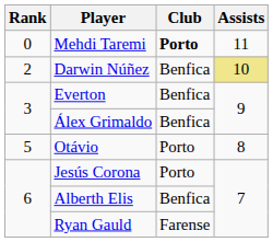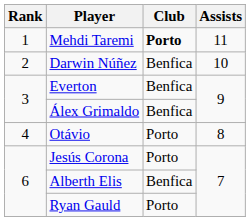 <table class="wikitable" style="text-align:center;">
 <tr>
 <th>Rank</th>
 <th>Player</th>
 <th>Club</th>
 <th>Assists</th>
 </tr>
 <tr>
-<td>0</td>
+<td>1</td>
 <td align="left"> <a href='#'>Mehdi Taremi</a></td>
 <td align="left"><strong>Porto</strong></td>
 <td>11</td>
 </tr>
 <tr>
 <td>2</td>
 <td align="left"> <a href='#'>Darwin Núñez</a></td>
 <td align="left">Benfica</td>
-<td style="background: khaki;">10</td>
+<td>10</td>
 </tr>
 <tr>
 <td rowspan=2>3</td>
 <td align="left"> <a href='#'>Everton</a></td>
 <td align="left">Benfica</td>
 <td rowspan=2>9</td>
 </tr>
 <tr>
 <td align="left"> <a href='#'>Álex Grimaldo</a></td>
 <td align="left">Benfica</td>
 </tr>
 <tr>
-<td>5</td>
+<td>4</td>
 <td align="left"> <a href='#'>Otávio</a></td>
 <td align="left">Porto</td>
 <td>8</td>
 </tr>
 <tr>
 <td rowspan=3>6</td>
 <td align="left"> <a href='#'>Jesús Corona</a></td>
 <td align="left">Porto</td>
 <td rowspan=3>7</td>
 </tr>
 <tr>
 <td align="left"> <a href='#'>Alberth Elis</a></td>
 <td align="left">Benfica</td>
 </tr>
 <tr>
 <td align="left"> <a href='#'>Ryan Gauld</a></td>
-<td align="left">Farense</td>
+<td align="left">Porto</td>
 </tr>
 </table>
